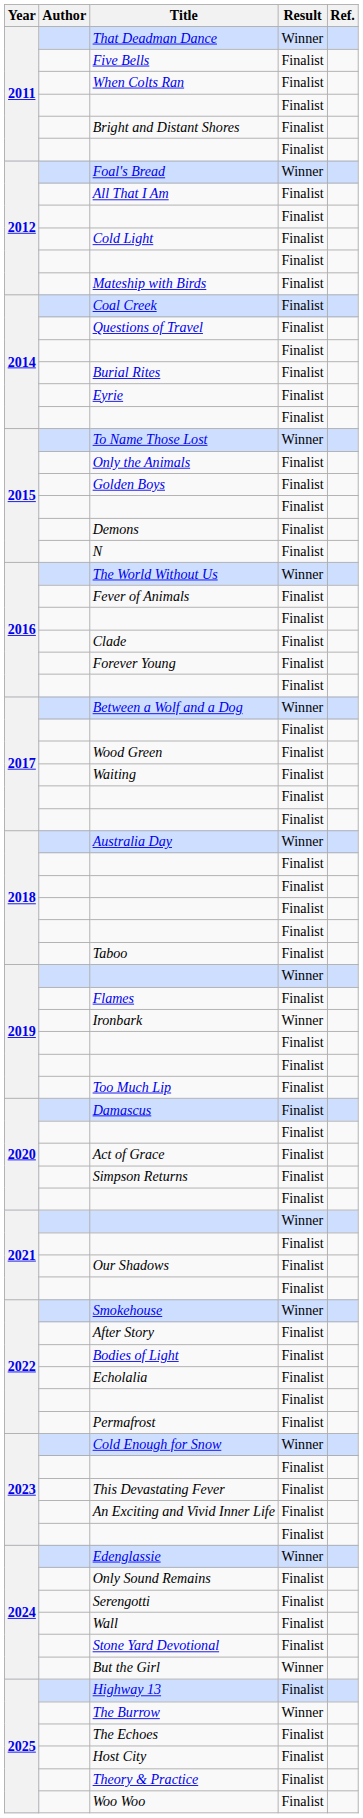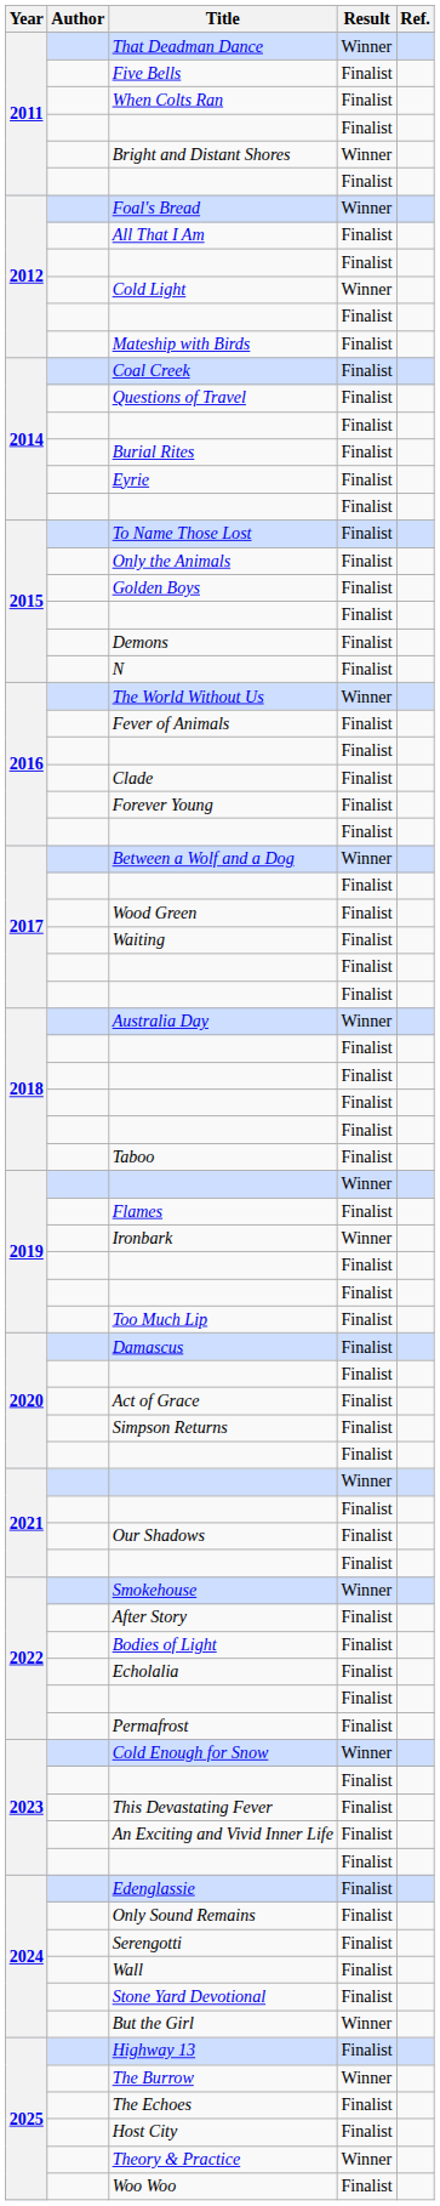 <table class="wikitable sortable mw-collapsible">
 <tr>
 <th>Year</th>
 <th>Author</th>
 <th>Title</th>
 <th>Result</th>
 <th>Ref.</th>
 </tr>
 <tr style="background:#cddeff">
 <th rowspan="6"><a href='#'>2011</a></th>
 <td> </td>
 <td><em><a href='#'>That Deadman Dance</a></em></td>
 <td>Winner</td>
 <td></td>
 </tr>
 <tr>
 <td></td>
 <td><em><a href='#'>Five Bells</a></em></td>
 <td>Finalist</td>
 <td></td>
 </tr>
 <tr>
 <td></td>
 <td><em><a href='#'>When Colts Ran</a></em></td>
 <td>Finalist</td>
 <td></td>
 </tr>
 <tr>
 <td></td>
 <td><em></em></td>
 <td>Finalist</td>
 <td></td>
 </tr>
 <tr>
 <td></td>
 <td><em>Bright and Distant Shores</em></td>
-<td>Finalist</td>
+<td>Winner</td>
 <td></td>
 </tr>
 <tr>
 <td></td>
 <td><em></em></td>
 <td>Finalist</td>
 <td></td>
 </tr>
 <tr style="background:#cddeff">
 <th rowspan="6"><a href='#'>2012</a></th>
 <td></td>
 <td><em><a href='#'>Foal's Bread</a></em></td>
 <td>Winner</td>
 <td></td>
 </tr>
 <tr>
 <td></td>
 <td><em><a href='#'>All That I Am</a></em></td>
 <td>Finalist</td>
 <td></td>
 </tr>
 <tr>
 <td></td>
 <td><em></em></td>
 <td>Finalist</td>
 <td></td>
 </tr>
 <tr>
 <td></td>
 <td><em><a href='#'>Cold Light</a></em></td>
-<td>Finalist</td>
+<td>Winner</td>
 <td></td>
 </tr>
 <tr>
 <td></td>
 <td><em></em></td>
 <td>Finalist</td>
 <td></td>
 </tr>
 <tr>
 <td></td>
 <td><em><a href='#'>Mateship with Birds</a></em></td>
 <td>Finalist</td>
 <td></td>
 </tr>
 <tr style="background:#cddeff">
 <th rowspan="6"><a href='#'>2014</a></th>
 <td></td>
 <td><em><a href='#'>Coal Creek</a></em></td>
 <td>Finalist</td>
 <td></td>
 </tr>
 <tr>
 <td></td>
 <td><em><a href='#'>Questions of Travel</a></em></td>
 <td>Finalist</td>
 <td></td>
 </tr>
 <tr>
 <td></td>
 <td><em></em></td>
 <td>Finalist</td>
 <td></td>
 </tr>
 <tr>
 <td></td>
 <td><em><a href='#'>Burial Rites</a></em></td>
 <td>Finalist</td>
 <td></td>
 </tr>
 <tr>
 <td></td>
 <td><em><a href='#'>Eyrie</a></em></td>
 <td>Finalist</td>
 <td></td>
 </tr>
 <tr>
 <td></td>
 <td><em></em></td>
 <td>Finalist</td>
 <td></td>
 </tr>
 <tr style="background:#cddeff">
 <th rowspan="6"><a href='#'>2015</a></th>
 <td></td>
 <td><em><a href='#'>To Name Those Lost</a></em></td>
-<td>Winner</td>
+<td>Finalist</td>
 <td></td>
 </tr>
 <tr>
 <td></td>
 <td><em><a href='#'>Only the Animals</a></em></td>
 <td>Finalist</td>
 <td></td>
 </tr>
 <tr>
 <td></td>
 <td><em><a href='#'>Golden Boys</a></em></td>
 <td>Finalist</td>
 <td></td>
 </tr>
 <tr>
 <td></td>
 <td><em></em></td>
 <td>Finalist</td>
 <td></td>
 </tr>
 <tr>
 <td></td>
 <td><em>Demons</em></td>
 <td>Finalist</td>
 <td></td>
 </tr>
 <tr>
 <td></td>
 <td><em>N</em></td>
 <td>Finalist</td>
 <td></td>
 </tr>
 <tr style="background:#cddeff">
 <th rowspan="6"><a href='#'>2016</a></th>
 <td></td>
 <td><em><a href='#'>The World Without Us</a></em></td>
 <td>Winner</td>
 <td></td>
 </tr>
 <tr>
 <td></td>
 <td><em>Fever of Animals</em></td>
 <td>Finalist</td>
 <td></td>
 </tr>
 <tr>
 <td></td>
 <td><em></em></td>
 <td>Finalist</td>
 <td></td>
 </tr>
 <tr>
 <td></td>
 <td><em>Clade</em></td>
 <td>Finalist</td>
 <td></td>
 </tr>
 <tr>
 <td></td>
 <td><em>Forever Young</em></td>
 <td>Finalist</td>
 <td></td>
 </tr>
 <tr>
 <td></td>
 <td><em></em></td>
 <td>Finalist</td>
 <td></td>
 </tr>
 <tr style="background:#cddeff">
 <th rowspan="6"><a href='#'>2017</a></th>
 <td></td>
 <td><em><a href='#'>Between a Wolf and a Dog</a></em></td>
 <td>Winner</td>
 <td></td>
 </tr>
 <tr>
 <td></td>
 <td><em></em></td>
 <td>Finalist</td>
 <td></td>
 </tr>
 <tr>
 <td></td>
 <td><em>Wood Green</em></td>
 <td>Finalist</td>
 <td></td>
 </tr>
 <tr>
 <td></td>
 <td><em>Waiting</em></td>
 <td>Finalist</td>
 <td></td>
 </tr>
 <tr>
 <td></td>
 <td><em></em></td>
 <td>Finalist</td>
 <td></td>
 </tr>
 <tr>
 <td></td>
 <td><em></em></td>
 <td>Finalist</td>
 <td></td>
 </tr>
 <tr style="background:#cddeff">
 <th rowspan="6"><a href='#'>2018</a></th>
 <td></td>
 <td><em><a href='#'>Australia Day</a></em></td>
 <td>Winner</td>
 <td></td>
 </tr>
 <tr>
 <td></td>
 <td><em></em></td>
 <td>Finalist</td>
 <td></td>
 </tr>
 <tr>
 <td></td>
 <td><em></em></td>
 <td>Finalist</td>
 <td></td>
 </tr>
 <tr>
 <td></td>
 <td><em></em></td>
 <td>Finalist</td>
 <td></td>
 </tr>
 <tr>
 <td></td>
 <td><em></em></td>
 <td>Finalist</td>
 <td></td>
 </tr>
 <tr>
 <td></td>
 <td><em>Taboo</em></td>
 <td>Finalist</td>
 <td></td>
 </tr>
 <tr style="background:#cddeff">
 <th rowspan="6"><a href='#'>2019</a></th>
 <td></td>
 <td><em></em></td>
 <td>Winner</td>
 <td></td>
 </tr>
 <tr>
 <td></td>
 <td><em><a href='#'>Flames</a></em></td>
 <td>Finalist</td>
 <td></td>
 </tr>
 <tr>
 <td></td>
 <td><em>Ironbark</em></td>
 <td>Winner</td>
 <td></td>
 </tr>
 <tr>
 <td></td>
 <td><em></em></td>
 <td>Finalist</td>
 <td></td>
 </tr>
 <tr>
 <td></td>
 <td><em></em></td>
 <td>Finalist</td>
 <td></td>
 </tr>
 <tr>
 <td></td>
 <td><em><a href='#'>Too Much Lip</a></em></td>
 <td>Finalist</td>
 <td></td>
 </tr>
 <tr style="background:#cddeff">
 <th rowspan="5"><a href='#'>2020</a></th>
 <td></td>
 <td><em><a href='#'>Damascus</a></em></td>
 <td>Finalist</td>
 <td></td>
 </tr>
 <tr>
 <td></td>
 <td><em></em></td>
 <td>Finalist</td>
 <td></td>
 </tr>
 <tr>
 <td></td>
 <td><em>Act of Grace</em></td>
 <td>Finalist</td>
 <td></td>
 </tr>
 <tr>
 <td></td>
 <td><em>Simpson Returns</em></td>
 <td>Finalist</td>
 <td></td>
 </tr>
 <tr>
 <td></td>
 <td><em></em></td>
 <td>Finalist</td>
 <td></td>
 </tr>
 <tr style="background:#cddeff">
 <th rowspan="4"><a href='#'>2021</a></th>
 <td> </td>
 <td><em></em></td>
 <td>Winner</td>
 <td></td>
 </tr>
 <tr>
 <td></td>
 <td><em></em></td>
 <td>Finalist</td>
 <td></td>
 </tr>
 <tr>
 <td></td>
 <td><em>Our Shadows</em></td>
 <td>Finalist</td>
 <td></td>
 </tr>
 <tr>
 <td></td>
 <td><em></em></td>
 <td>Finalist</td>
 <td></td>
 </tr>
 <tr style="background:#cddeff">
 <th rowspan="6"><a href='#'>2022</a></th>
 <td></td>
 <td><em><a href='#'>Smokehouse</a></em></td>
 <td>Winner</td>
 <td><em></em></td>
 </tr>
 <tr>
 <td></td>
 <td><em>After Story</em></td>
 <td>Finalist</td>
 <td></td>
 </tr>
 <tr>
 <td></td>
 <td><em><a href='#'>Bodies of Light</a></em></td>
 <td>Finalist</td>
 <td></td>
 </tr>
 <tr>
 <td></td>
 <td><em>Echolalia</em></td>
 <td>Finalist</td>
 <td></td>
 </tr>
 <tr>
 <td></td>
 <td><em></em></td>
 <td>Finalist</td>
 <td></td>
 </tr>
 <tr>
 <td></td>
 <td><em>Permafrost</em></td>
 <td>Finalist</td>
 <td></td>
 </tr>
 <tr style="background:#cddeff">
 <th rowspan="5"><a href='#'>2023</a></th>
 <td> </td>
 <td><em><a href='#'>Cold Enough for Snow</a></em></td>
 <td>Winner</td>
 <td></td>
 </tr>
 <tr>
 <td></td>
 <td><em></em></td>
 <td>Finalist</td>
 <td></td>
 </tr>
 <tr>
 <td></td>
 <td><em>This Devastating Fever</em></td>
 <td>Finalist</td>
 <td></td>
 </tr>
 <tr>
 <td></td>
 <td><em>An Exciting and Vivid Inner Life</em></td>
 <td>Finalist</td>
 <td></td>
 </tr>
 <tr>
 <td></td>
 <td><em></em></td>
 <td>Finalist</td>
 <td></td>
 </tr>
 <tr style="background:#cddeff">
 <th rowspan="6"><a href='#'>2024</a></th>
 <td></td>
 <td><em><a href='#'>Edenglassie</a></em></td>
-<td>Winner</td>
+<td>Finalist</td>
 <td></td>
 </tr>
 <tr>
 <td></td>
 <td><em>Only Sound Remains</em></td>
 <td>Finalist</td>
 <td></td>
 </tr>
 <tr>
 <td></td>
 <td><em>Serengotti</em></td>
 <td>Finalist</td>
 <td></td>
 </tr>
 <tr>
 <td></td>
 <td><em>Wall</em></td>
 <td>Finalist</td>
 <td></td>
 </tr>
 <tr>
 <td></td>
 <td><em><a href='#'>Stone Yard Devotional</a></em></td>
 <td>Finalist</td>
 <td></td>
 </tr>
 <tr>
 <td></td>
 <td><em>But the Girl</em></td>
 <td>Winner</td>
 <td></td>
 </tr>
 <tr style="background:#cddeff">
 <th rowspan="6"><a href='#'>2025</a></th>
 <td></td>
 <td><em><a href='#'>Highway 13</a></em></td>
 <td>Finalist</td>
 <td></td>
 </tr>
 <tr>
 <td></td>
 <td><em><a href='#'>The Burrow</a></em></td>
 <td>Winner</td>
 <td></td>
 </tr>
 <tr>
 <td></td>
 <td><em>The Echoes</em></td>
 <td>Finalist</td>
 <td></td>
 </tr>
 <tr>
 <td></td>
 <td><em>Host City</em></td>
 <td>Finalist</td>
 <td></td>
 </tr>
 <tr>
 <td></td>
 <td><em><a href='#'>Theory & Practice</a></em></td>
-<td>Finalist</td>
+<td>Winner</td>
 <td></td>
 </tr>
 <tr>
 <td></td>
 <td><em>Woo Woo</em></td>
 <td>Finalist</td>
 <td></td>
 </tr>
 </table>
